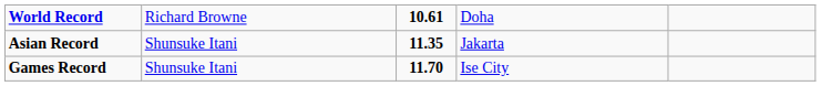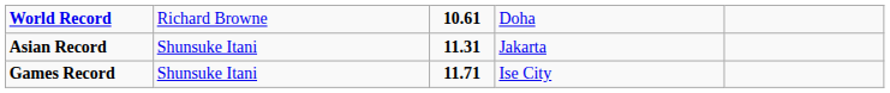 <table class="nowrap wikitable" style="font-size:90%">
 <tr>
 <td width="120"><strong><a href='#'>World Record</a></strong></td>
 <td width="230"> <a href='#'>Richard Browne</a></td>
 <td align="center" width="50"><strong>10.61</strong></td>
 <td width="190"> <a href='#'>Doha</a></td>
 <td align="right" width="130"></td>
 </tr>
 <tr>
 <td><strong>Asian Record</strong></td>
 <td> <a href='#'>Shunsuke Itani</a></td>
-<td align="center"><strong>11.35</strong></td>
+<td align="center"><strong>11.31</strong></td>
 <td> <a href='#'>Jakarta</a></td>
 <td align="right"></td>
 </tr>
 <tr>
 <td><strong>Games Record</strong></td>
 <td> <a href='#'>Shunsuke Itani</a></td>
-<td align="center"><strong>11.70</strong></td>
+<td align="center"><strong>11.71</strong></td>
 <td> <a href='#'>Ise City</a></td>
 <td align="right"></td>
 </tr>
 </table>
